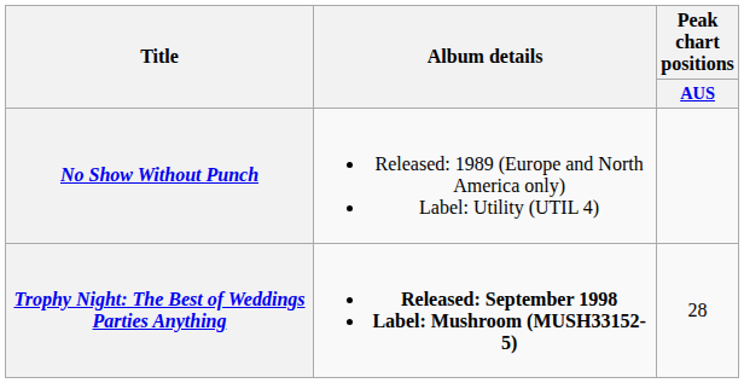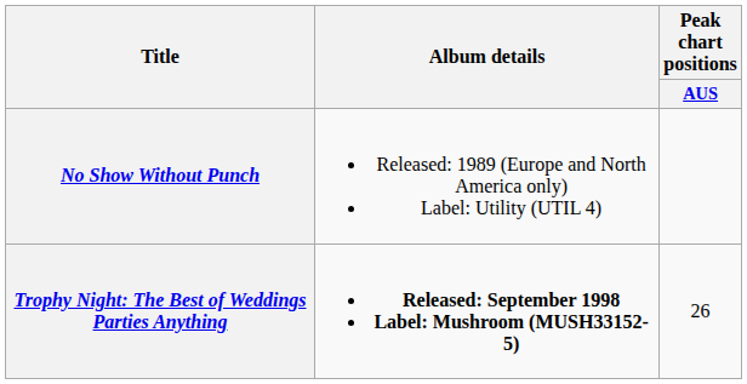 <table class="wikitable plainrowheaders" style="text-align:center;" border="1">
 <tr>
 <th scope="col" rowspan="2">Title</th>
 <th scope="col" rowspan="2">Album details</th>
 <th scope="col" colspan="1">Peak chart<br>positions</th>
 </tr>
 <tr>
 <th scope="col" style="width:3em; font-size:90%"><a href='#'>AUS</a><br></th>
 </tr>
 <tr>
 <th scope="row"><em><a href='#'>No Show Without Punch</a></em></th>
 <td><br><ul><li>Released: 1989 (Europe and North America only)</li><li>Label: Utility (UTIL 4)</li></ul></td>
 <td></td>
 </tr>
 <tr>
 <th scope="row"><em><a href='#'>Trophy Night: The Best of Weddings Parties Anything</a></em></th>
 <td><strong><br><ul><li>Released: September 1998</li><li>Label: Mushroom (MUSH33152-5)</li></ul></strong></td>
-<td>28</td>
+<td>26</td>
 </tr>
 </table>
